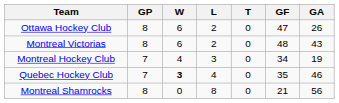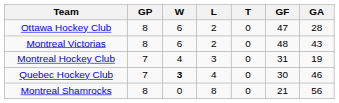 <table class="wikitable" style="text-align:center;">
 <tr>
 <th style="width:12em">Team</th>
 <th style="width:3em">GP</th>
 <th style="width:3em">W</th>
 <th style="width:3em">L</th>
 <th style="width:3em">T</th>
 <th style="width:3em">GF</th>
 <th style="width:3em">GA</th>
 </tr>
 <tr>
 <td><a href='#'>Ottawa Hockey Club</a></td>
 <td>8</td>
 <td>6</td>
 <td>2</td>
 <td>0</td>
 <td>47</td>
-<td>26</td>
+<td>28</td>
 </tr>
 <tr>
 <td><a href='#'>Montreal Victorias</a></td>
 <td>8</td>
 <td>6</td>
 <td>2</td>
 <td>0</td>
 <td>48</td>
 <td>43</td>
 </tr>
 <tr>
 <td><a href='#'>Montreal Hockey Club</a></td>
 <td>7</td>
 <td>4</td>
 <td>3</td>
 <td>0</td>
-<td>34</td>
+<td>31</td>
 <td>19</td>
 </tr>
 <tr>
 <td><a href='#'>Quebec Hockey Club</a></td>
 <td>7</td>
 <td><strong>3</strong></td>
 <td>4</td>
 <td>0</td>
-<td>35</td>
+<td>30</td>
 <td>46</td>
 </tr>
 <tr>
 <td><a href='#'>Montreal Shamrocks</a></td>
 <td>8</td>
 <td>0</td>
 <td>8</td>
 <td>0</td>
 <td>21</td>
 <td>56</td>
 </tr>
 </table>
